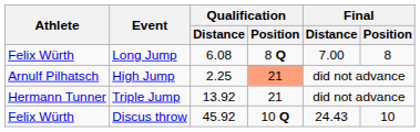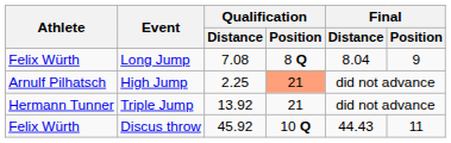 <table class=wikitable style="font-size:90%">
 <tr>
 <th rowspan=2>Athlete</th>
 <th rowspan=2>Event</th>
 <th colspan=2>Qualification</th>
 <th colspan=2>Final</th>
 </tr>
 <tr style="font-size:95%">
 <th>Distance</th>
 <th>Position</th>
 <th>Distance</th>
 <th>Position</th>
 </tr>
 <tr align=center>
 <td align=left><a href='#'>Felix Würth</a></td>
 <td align=left><a href='#'>Long Jump</a></td>
-<td>6.08</td>
+<td>7.08</td>
 <td>8 <strong>Q</strong></td>
-<td>7.00</td>
-<td>8</td>
+<td>8.04</td>
+<td>9</td>
 </tr>
 <tr align=center>
 <td align=left><a href='#'>Arnulf Pilhatsch</a></td>
 <td align=left><a href='#'>High Jump</a></td>
 <td>2.25</td>
 <td style="background: lightsalmon;">21</td>
 <td colspan=2>did not advance</td>
 </tr>
 <tr align=center>
 <td align=left><a href='#'>Hermann Tunner</a></td>
 <td align=left><a href='#'>Triple Jump</a></td>
 <td>13.92</td>
 <td>21</td>
 <td colspan=2>did not advance</td>
 </tr>
 <tr align=center>
 <td align=left><a href='#'>Felix Würth</a></td>
 <td align=left rowspan=2><a href='#'>Discus throw</a></td>
 <td>45.92</td>
 <td>10 <strong>Q</strong></td>
-<td>24.43</td>
-<td>10</td>
+<td>44.43</td>
+<td>11</td>
 </tr>
 </table>
